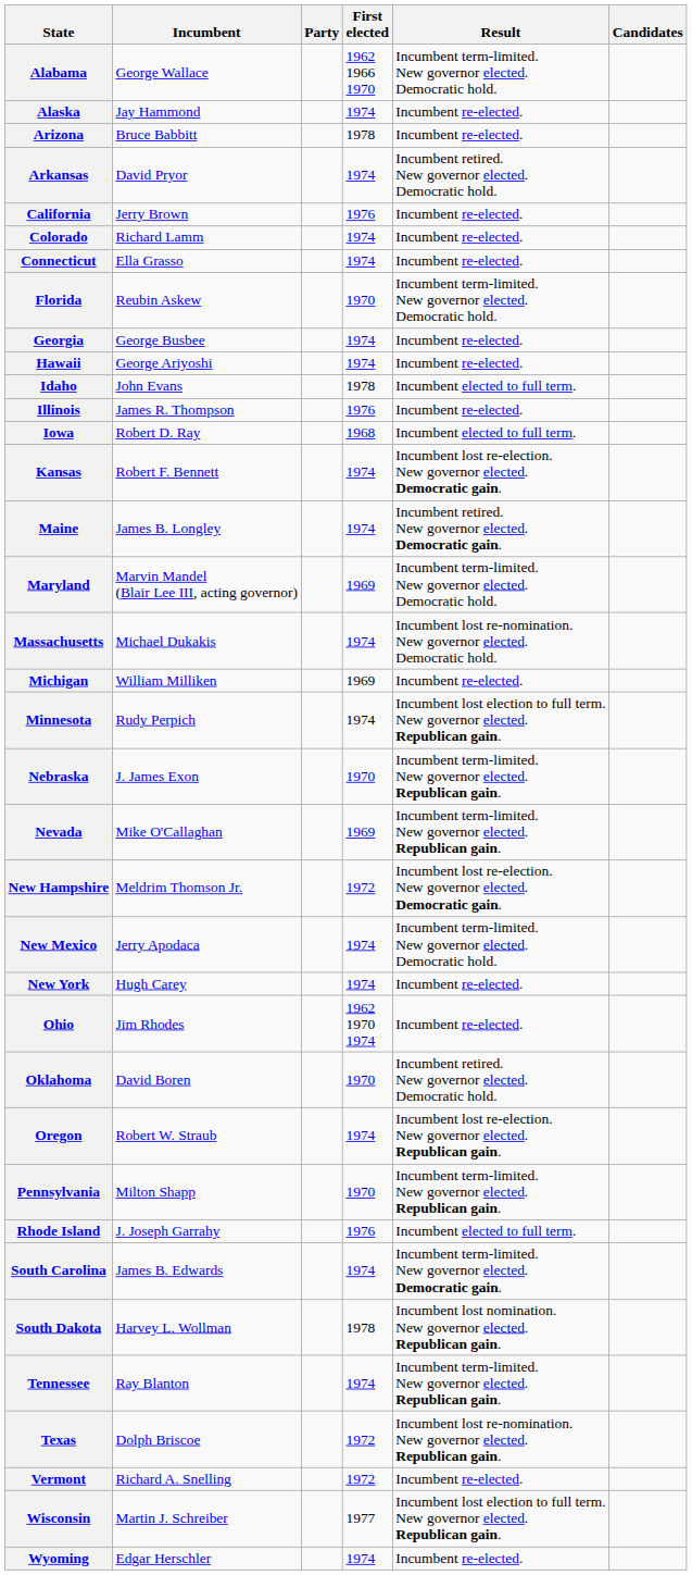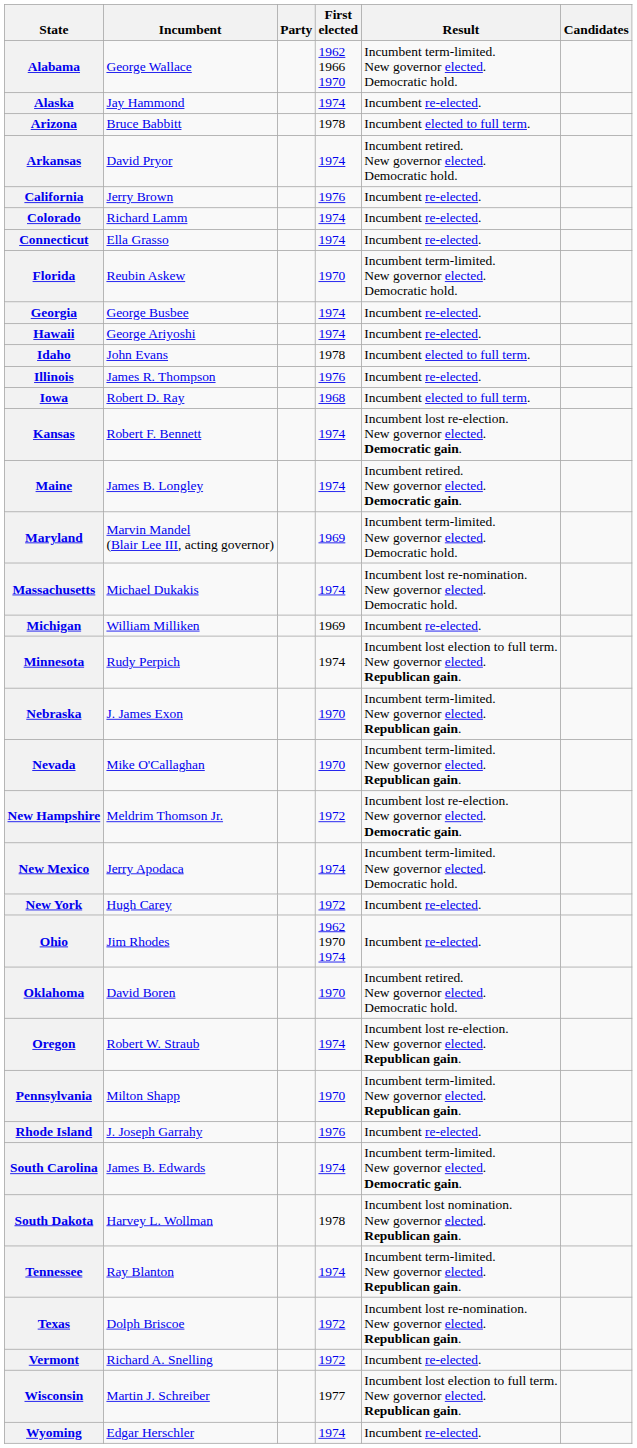 <table class="wikitable sortable">
 <tr valign=bottom>
 <th>State</th>
 <th>Incumbent</th>
 <th>Party</th>
 <th>First<br>elected</th>
 <th>Result</th>
 <th>Candidates</th>
 </tr>
 <tr>
 <th><a href='#'>Alabama</a></th>
 <td><a href='#'>George Wallace</a></td>
 <td></td>
 <td><a href='#'>1962</a><br>1966 <br><a href='#'>1970</a></td>
 <td>Incumbent term-limited. <br> New governor <a href='#'>elected</a>. <br> Democratic hold.</td>
 <td nowrap></td>
 </tr>
 <tr>
 <th><a href='#'>Alaska</a></th>
 <td><a href='#'>Jay Hammond</a></td>
 <td></td>
 <td><a href='#'>1974</a></td>
 <td>Incumbent <a href='#'>re-elected</a>.</td>
 <td nowrap></td>
 </tr>
 <tr>
 <th><a href='#'>Arizona</a></th>
 <td><a href='#'>Bruce Babbitt</a></td>
 <td></td>
 <td>1978</td>
-<td>Incumbent <a href='#'>re-elected</a>.</td>
+<td>Incumbent <a href='#'>elected to full term</a>.</td>
 <td nowrap></td>
 </tr>
 <tr>
 <th><a href='#'>Arkansas</a></th>
 <td><a href='#'>David Pryor</a></td>
 <td></td>
 <td><a href='#'>1974</a></td>
 <td>Incumbent retired. <br> New governor <a href='#'>elected</a>. <br> Democratic hold.</td>
 <td nowrap></td>
 </tr>
 <tr>
 <th><a href='#'>California</a></th>
 <td><a href='#'>Jerry Brown</a></td>
 <td></td>
 <td><a href='#'>1976</a></td>
 <td>Incumbent <a href='#'>re-elected</a>.</td>
 <td nowrap></td>
 </tr>
 <tr>
 <th><a href='#'>Colorado</a></th>
 <td><a href='#'>Richard Lamm</a></td>
 <td></td>
 <td><a href='#'>1974</a></td>
 <td>Incumbent <a href='#'>re-elected</a>.</td>
 <td nowrap></td>
 </tr>
 <tr>
 <th><a href='#'>Connecticut</a></th>
 <td><a href='#'>Ella Grasso</a></td>
 <td></td>
 <td><a href='#'>1974</a></td>
 <td>Incumbent <a href='#'>re-elected</a>.</td>
 <td nowrap></td>
 </tr>
 <tr>
 <th><a href='#'>Florida</a></th>
 <td><a href='#'>Reubin Askew</a></td>
 <td></td>
 <td><a href='#'>1970</a></td>
 <td>Incumbent term-limited. <br> New governor <a href='#'>elected</a>. <br> Democratic hold.</td>
 <td nowrap></td>
 </tr>
 <tr>
 <th><a href='#'>Georgia</a></th>
 <td><a href='#'>George Busbee</a></td>
 <td></td>
 <td><a href='#'>1974</a></td>
 <td>Incumbent <a href='#'>re-elected</a>.</td>
 <td nowrap></td>
 </tr>
 <tr>
 <th><a href='#'>Hawaii</a></th>
 <td><a href='#'>George Ariyoshi</a></td>
 <td></td>
 <td><a href='#'>1974</a></td>
 <td>Incumbent <a href='#'>re-elected</a>.</td>
 <td nowrap></td>
 </tr>
 <tr>
 <th><a href='#'>Idaho</a></th>
 <td><a href='#'>John Evans</a></td>
 <td></td>
 <td>1978</td>
 <td>Incumbent <a href='#'>elected to full term</a>.</td>
 <td nowrap></td>
 </tr>
 <tr>
 <th><a href='#'>Illinois</a></th>
 <td><a href='#'>James R. Thompson</a></td>
 <td></td>
 <td><a href='#'>1976</a></td>
 <td>Incumbent <a href='#'>re-elected</a>.</td>
 <td nowrap></td>
 </tr>
 <tr>
 <th><a href='#'>Iowa</a></th>
 <td><a href='#'>Robert D. Ray</a></td>
 <td></td>
 <td><a href='#'>1968</a></td>
 <td>Incumbent <a href='#'>elected to full term</a>.</td>
 <td nowrap></td>
 </tr>
 <tr>
 <th><a href='#'>Kansas</a></th>
 <td><a href='#'>Robert F. Bennett</a></td>
 <td></td>
 <td><a href='#'>1974</a></td>
 <td>Incumbent lost re-election. <br> New governor <a href='#'>elected</a>. <br> <strong>Democratic gain</strong>.</td>
 <td nowrap></td>
 </tr>
 <tr>
 <th><a href='#'>Maine</a></th>
 <td><a href='#'>James B. Longley</a></td>
 <td></td>
 <td><a href='#'>1974</a></td>
 <td>Incumbent retired. <br> New governor <a href='#'>elected</a>. <br> <strong>Democratic gain</strong>.</td>
 <td nowrap></td>
 </tr>
 <tr>
 <th><a href='#'>Maryland</a></th>
 <td><a href='#'>Marvin Mandel</a><br>(<a href='#'>Blair Lee III</a>, acting governor)</td>
 <td></td>
 <td><a href='#'>1969 </a></td>
 <td>Incumbent term-limited. <br> New governor <a href='#'>elected</a>. <br> Democratic hold.</td>
 <td nowrap></td>
 </tr>
 <tr>
 <th><a href='#'>Massachusetts</a></th>
 <td><a href='#'>Michael Dukakis</a></td>
 <td></td>
 <td><a href='#'>1974</a></td>
 <td>Incumbent lost re-nomination. <br> New governor <a href='#'>elected</a>. <br> Democratic hold.</td>
 <td nowrap></td>
 </tr>
 <tr>
 <th><a href='#'>Michigan</a></th>
 <td><a href='#'>William Milliken</a></td>
 <td></td>
 <td>1969</td>
 <td>Incumbent <a href='#'>re-elected</a>.</td>
 <td nowrap></td>
 </tr>
 <tr>
 <th><a href='#'>Minnesota</a></th>
 <td><a href='#'>Rudy Perpich</a></td>
 <td></td>
 <td>1974</td>
 <td>Incumbent lost election to full term. <br> New governor <a href='#'>elected</a>. <br> <strong>Republican gain</strong>.</td>
 <td nowrap></td>
 </tr>
 <tr>
 <th><a href='#'>Nebraska</a></th>
 <td><a href='#'>J. James Exon</a></td>
 <td></td>
 <td><a href='#'>1970</a></td>
 <td>Incumbent term-limited. <br> New governor <a href='#'>elected</a>. <br> <strong>Republican gain</strong>.</td>
 <td nowrap></td>
 </tr>
 <tr>
 <th><a href='#'>Nevada</a></th>
 <td><a href='#'>Mike O'Callaghan</a></td>
 <td></td>
-<td><a href='#'>1969</a></td>
+<td><a href='#'>1970</a></td>
 <td>Incumbent term-limited. <br> New governor <a href='#'>elected</a>. <br> <strong>Republican gain</strong>.</td>
 <td nowrap></td>
 </tr>
 <tr>
 <th><a href='#'>New Hampshire</a></th>
 <td><a href='#'>Meldrim Thomson Jr.</a></td>
 <td></td>
 <td><a href='#'>1972</a></td>
 <td>Incumbent lost re-election. <br> New governor <a href='#'>elected</a>. <br> <strong>Democratic gain</strong>.</td>
 <td nowrap></td>
 </tr>
 <tr>
 <th><a href='#'>New Mexico</a></th>
 <td><a href='#'>Jerry Apodaca</a></td>
 <td></td>
 <td><a href='#'>1974</a></td>
 <td>Incumbent term-limited. <br> New governor <a href='#'>elected</a>. <br> Democratic hold.</td>
 <td nowrap></td>
 </tr>
 <tr>
 <th><a href='#'>New York</a></th>
 <td><a href='#'>Hugh Carey</a></td>
 <td></td>
-<td><a href='#'>1974</a></td>
+<td><a href='#'>1972</a></td>
 <td>Incumbent <a href='#'>re-elected</a>.</td>
 <td nowrap></td>
 </tr>
 <tr>
 <th><a href='#'>Ohio</a></th>
 <td><a href='#'>Jim Rhodes</a></td>
 <td></td>
 <td><a href='#'>1962</a><br>1970 <br><a href='#'>1974</a></td>
 <td>Incumbent <a href='#'>re-elected</a>.</td>
 <td nowrap></td>
 </tr>
 <tr>
 <th><a href='#'>Oklahoma</a></th>
 <td><a href='#'>David Boren</a></td>
 <td></td>
 <td><a href='#'>1970</a></td>
 <td>Incumbent retired. <br> New governor <a href='#'>elected</a>. <br> Democratic hold.</td>
 <td nowrap></td>
 </tr>
 <tr>
 <th><a href='#'>Oregon</a></th>
 <td><a href='#'>Robert W. Straub</a></td>
 <td></td>
 <td><a href='#'>1974</a></td>
 <td>Incumbent lost re-election. <br> New governor <a href='#'>elected</a>. <br> <strong>Republican gain</strong>.</td>
 <td nowrap></td>
 </tr>
 <tr>
 <th><a href='#'>Pennsylvania</a></th>
 <td><a href='#'>Milton Shapp</a></td>
 <td></td>
 <td><a href='#'>1970</a></td>
 <td>Incumbent term-limited. <br> New governor <a href='#'>elected</a>. <br> <strong>Republican gain</strong>.</td>
 <td nowrap></td>
 </tr>
 <tr>
 <th><a href='#'>Rhode Island</a></th>
 <td><a href='#'>J. Joseph Garrahy</a></td>
 <td></td>
 <td><a href='#'>1976</a></td>
-<td>Incumbent <a href='#'>elected to full term</a>.</td>
+<td>Incumbent <a href='#'>re-elected</a>.</td>
 <td nowrap></td>
 </tr>
 <tr>
 <th><a href='#'>South Carolina</a></th>
 <td><a href='#'>James B. Edwards</a></td>
 <td></td>
 <td><a href='#'>1974</a></td>
 <td>Incumbent term-limited. <br> New governor <a href='#'>elected</a>. <br> <strong>Democratic gain</strong>.</td>
 <td nowrap></td>
 </tr>
 <tr>
 <th><a href='#'>South Dakota</a></th>
 <td><a href='#'>Harvey L. Wollman</a></td>
 <td></td>
 <td>1978</td>
 <td>Incumbent lost nomination. <br> New governor <a href='#'>elected</a>. <br> <strong>Republican gain</strong>.</td>
 <td nowrap></td>
 </tr>
 <tr>
 <th><a href='#'>Tennessee</a></th>
 <td><a href='#'>Ray Blanton</a></td>
 <td></td>
 <td><a href='#'>1974</a></td>
 <td>Incumbent term-limited. <br> New governor <a href='#'>elected</a>. <br> <strong>Republican gain</strong>.</td>
 <td nowrap></td>
 </tr>
 <tr>
 <th><a href='#'>Texas</a></th>
 <td><a href='#'>Dolph Briscoe</a></td>
 <td></td>
 <td><a href='#'>1972</a></td>
 <td>Incumbent lost re-nomination. <br> New governor <a href='#'>elected</a>. <br> <strong>Republican gain</strong>.</td>
 <td nowrap></td>
 </tr>
 <tr>
 <th><a href='#'>Vermont</a></th>
 <td><a href='#'>Richard A. Snelling</a></td>
 <td></td>
 <td><a href='#'>1972</a></td>
 <td>Incumbent <a href='#'>re-elected</a>.</td>
 <td nowrap></td>
 </tr>
 <tr>
 <th><a href='#'>Wisconsin</a></th>
 <td><a href='#'>Martin J. Schreiber</a></td>
 <td></td>
 <td>1977</td>
 <td>Incumbent lost election to full term. <br> New governor <a href='#'>elected</a>. <br> <strong>Republican gain</strong>.</td>
 <td nowrap></td>
 </tr>
 <tr>
 <th><a href='#'>Wyoming</a></th>
 <td><a href='#'>Edgar Herschler</a></td>
 <td></td>
 <td><a href='#'>1974</a></td>
 <td>Incumbent <a href='#'>re-elected</a>.</td>
 <td nowrap></td>
 </tr>
 </table>
